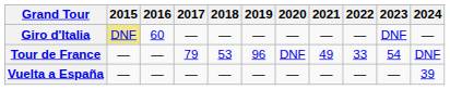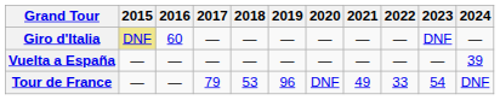 <table class="wikitable plainrowheaders">
 <tr>
 <th scope="col"><a href='#'>Grand Tour</a></th>
 <th scope="col">2015</th>
 <th scope="col">2016</th>
 <th scope="col">2017</th>
 <th scope="col">2018</th>
 <th scope="col">2019</th>
 <th scope="col">2020</th>
 <th scope="col">2021</th>
 <th scope="col">2022</th>
 <th scope="col">2023</th>
 <th scope="col">2024</th>
 </tr>
 <tr style="text-align:center;">
 <th scope="row"> <a href='#'>Giro d'Italia</a></th>
 <td style="background: khaki;"><a href='#'>DNF</a></td>
 <td><a href='#'>60</a></td>
 <td>—</td>
 <td>—</td>
 <td>—</td>
 <td>—</td>
 <td>—</td>
 <td>—</td>
 <td><a href='#'>DNF</a></td>
 <td>—</td>
 </tr>
 <tr style="text-align:center;">
+<th scope="row"> <a href='#'>Vuelta a España</a></th>
+<td>—</td>
+<td>—</td>
+<td>—</td>
+<td>—</td>
+<td>—</td>
+<td>—</td>
+<td>—</td>
+<td>—</td>
+<td>—</td>
+<td><a href='#'>39</a></td>
+</tr>
+<tr style="text-align:center;">
 <th scope="row"> <a href='#'>Tour de France</a></th>
 <td>—</td>
 <td>—</td>
 <td><a href='#'>79</a></td>
 <td><a href='#'>53</a></td>
 <td><a href='#'>96</a></td>
 <td><a href='#'>DNF</a></td>
 <td><a href='#'>49</a></td>
 <td><a href='#'>33</a></td>
 <td><a href='#'>54</a></td>
 <td><a href='#'>DNF</a></td>
 </tr>
-<tr style="text-align:center;">
-<th scope="row"> <a href='#'>Vuelta a España</a></th>
-<td>—</td>
-<td>—</td>
-<td>—</td>
-<td>—</td>
-<td>—</td>
-<td>—</td>
-<td>—</td>
-<td>—</td>
-<td>—</td>
-<td><a href='#'>39</a></td>
-</tr>
 </table>
